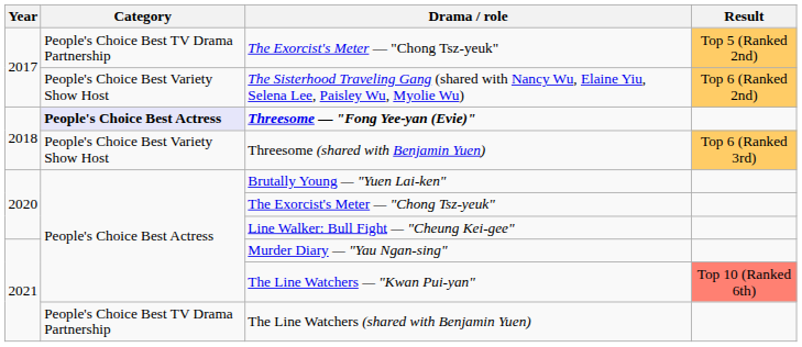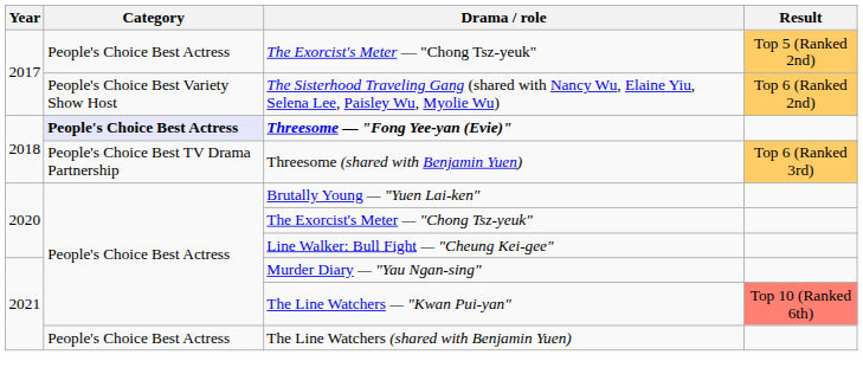 <table class="wikitable sortable">
 <tr>
 <th>Year</th>
 <th>Category</th>
 <th>Drama / role</th>
 <th>Result</th>
 </tr>
 <tr>
 <td rowspan=2>2017</td>
-<td>People's Choice Best TV Drama Partnership</td>
+<td>People's Choice Best Actress</td>
 <td><em><a href='#'>The Exorcist's Meter</a></em> — "Chong Tsz-yeuk"</td>
 <td style="background-color:#ffcc66; text-align:center;">Top 5 (Ranked 2nd)</td>
 </tr>
 <tr>
 <td>People's Choice Best Variety Show Host</td>
 <td><em><a href='#'>The Sisterhood Traveling Gang</a></em> (shared with <a href='#'>Nancy Wu</a>, <a href='#'>Elaine Yiu</a>, <a href='#'>Selena Lee</a>, <a href='#'>Paisley Wu</a>, <a href='#'>Myolie Wu</a>)</td>
 <td style="background-color:#ffcc66; text-align:center;">Top 6 (Ranked 2nd)</td>
 </tr>
 <tr>
 <td rowspan=2>2018</td>
 <td style="background: lavender;"><strong> People's Choice Best Actress </strong></td>
 <td><strong><em><a href='#'>Threesome</a><em> — "Fong Yee-yan (Evie)"<strong></td>
 <td></td>
 </tr>
 <tr>
-<td>People's Choice Best Variety Show Host</td>
+<td>People's Choice Best TV Drama Partnership</td>
 <td></em>Threesome<em> (shared with <a href='#'>Benjamin Yuen</a>)</td>
 <td style="background-color:#ffcc66; text-align:center;">Top 6 (Ranked 3rd)</td>
 </tr>
 <tr>
 <td rowspan=3>2020</td>
 <td rowspan=5>People's Choice Best Actress</td>
 <td></em><a href='#'>Brutally Young</a><em> — "Yuen Lai-ken"</td>
 <td></td>
 </tr>
 <tr>
 <td></em><a href='#'>The Exorcist's Meter</a><em> — "Chong Tsz-yeuk"</td>
 <td></td>
 </tr>
 <tr>
 <td></em><a href='#'>Line Walker: Bull Fight</a><em> — "Cheung Kei-gee"</td>
 <td></td>
 </tr>
 <tr>
 <td rowspan=3>2021</td>
 <td></em><a href='#'>Murder Diary</a><em> — "Yau Ngan-sing"</td>
 <td></td>
 </tr>
 <tr>
 <td></em><a href='#'>The Line Watchers</a><em> — "Kwan Pui-yan"</td>
 <td style="background-color:#ff8072; text-align:center;">Top 10 (Ranked 6th)</td>
 </tr>
 <tr>
-<td>People's Choice Best TV Drama Partnership</td>
+<td>People's Choice Best Actress</td>
 <td></em>The Line Watchers<em> (shared with Benjamin Yuen)</td>
 <td></td>
 </tr>
 </table>
